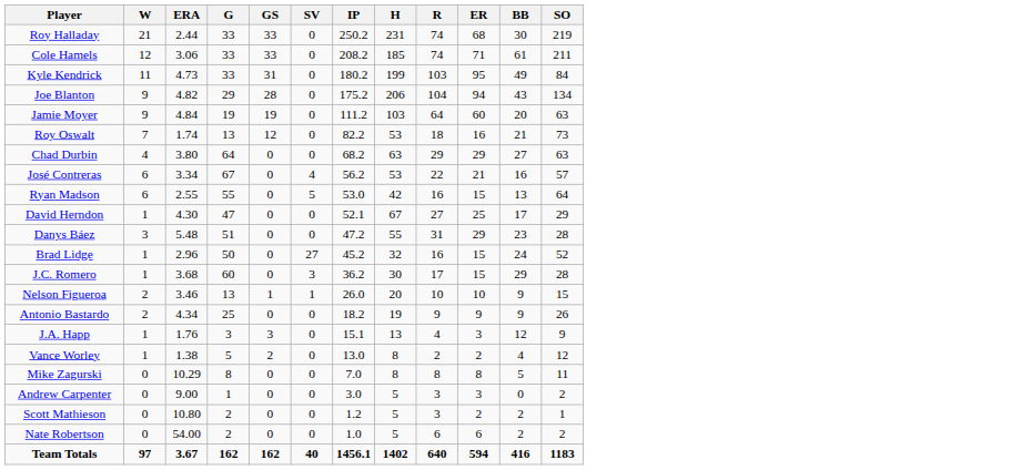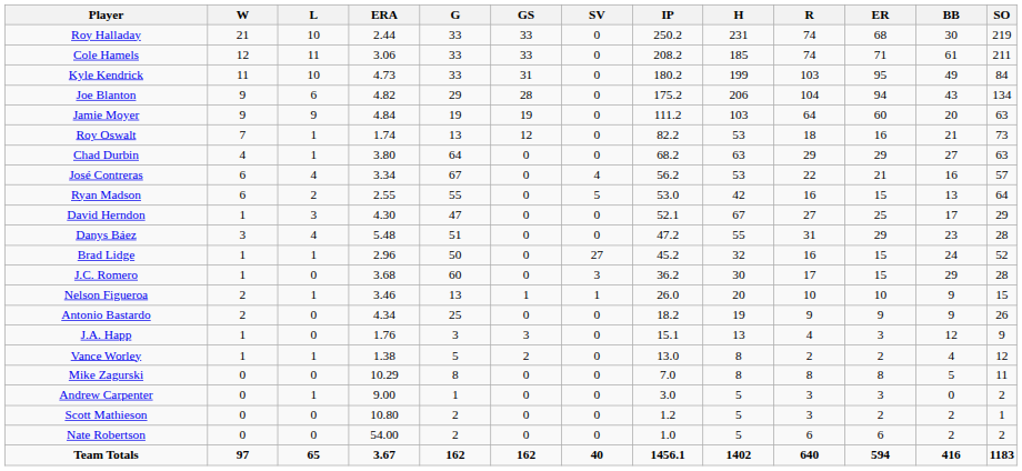 <table class=wikitable style="text-align:center">
 <tr>
 <th bgcolor=#DDDDFF; width="20%">Player</th>
 <th bgcolor=#DDDDFF; width="7%">W</th>
+<th bgcolor=#DDDDFF; width="7%">L</th>
 <th bgcolor=#DDDDFF; width="7%">ERA</th>
 <th bgcolor=#DDDDFF; width="7%">G</th>
 <th bgcolor=#DDDDFF; width="7%">GS</th>
 <th bgcolor=#DDDDFF; width="7%">SV</th>
 <th bgcolor=#DDDDFF; width="7%">IP</th>
 <th bgcolor=#DDDDFF; width="7%">H</th>
 <th bgcolor=#DDDDFF; width="7%">R</th>
 <th bgcolor=#DDDDFF; width="7%">ER</th>
 <th bgcolor=#DDDDFF; width="7%">BB</th>
 <th bgcolor=#DDDDFF; width="7%">SO</th>
 </tr>
 <tr>
 <td><a href='#'>Roy Halladay</a></td>
 <td>21</td>
+<td>10</td>
 <td>2.44</td>
 <td>33</td>
 <td>33</td>
 <td>0</td>
 <td>250.2</td>
 <td>231</td>
 <td>74</td>
 <td>68</td>
 <td>30</td>
 <td>219</td>
 </tr>
 <tr>
 <td><a href='#'>Cole Hamels</a></td>
 <td>12</td>
+<td>11</td>
 <td>3.06</td>
 <td>33</td>
 <td>33</td>
 <td>0</td>
 <td>208.2</td>
 <td>185</td>
 <td>74</td>
 <td>71</td>
 <td>61</td>
 <td>211</td>
 </tr>
 <tr>
 <td><a href='#'>Kyle Kendrick</a></td>
 <td>11</td>
+<td>10</td>
 <td>4.73</td>
 <td>33</td>
 <td>31</td>
 <td>0</td>
 <td>180.2</td>
 <td>199</td>
 <td>103</td>
 <td>95</td>
 <td>49</td>
 <td>84</td>
 </tr>
 <tr>
 <td><a href='#'>Joe Blanton</a></td>
 <td>9</td>
+<td>6</td>
 <td>4.82</td>
 <td>29</td>
 <td>28</td>
 <td>0</td>
 <td>175.2</td>
 <td>206</td>
 <td>104</td>
 <td>94</td>
 <td>43</td>
 <td>134</td>
 </tr>
 <tr>
 <td><a href='#'>Jamie Moyer</a></td>
+<td>9</td>
 <td>9</td>
 <td>4.84</td>
 <td>19</td>
 <td>19</td>
 <td>0</td>
 <td>111.2</td>
 <td>103</td>
 <td>64</td>
 <td>60</td>
 <td>20</td>
 <td>63</td>
 </tr>
 <tr>
 <td><a href='#'>Roy Oswalt</a></td>
 <td>7</td>
+<td>1</td>
 <td>1.74</td>
 <td>13</td>
 <td>12</td>
 <td>0</td>
 <td>82.2</td>
 <td>53</td>
 <td>18</td>
 <td>16</td>
 <td>21</td>
 <td>73</td>
 </tr>
 <tr>
 <td><a href='#'>Chad Durbin</a></td>
 <td>4</td>
+<td>1</td>
 <td>3.80</td>
 <td>64</td>
 <td>0</td>
 <td>0</td>
 <td>68.2</td>
 <td>63</td>
 <td>29</td>
 <td>29</td>
 <td>27</td>
 <td>63</td>
 </tr>
 <tr>
 <td><a href='#'>José Contreras</a></td>
 <td>6</td>
+<td>4</td>
 <td>3.34</td>
 <td>67</td>
 <td>0</td>
 <td>4</td>
 <td>56.2</td>
 <td>53</td>
 <td>22</td>
 <td>21</td>
 <td>16</td>
 <td>57</td>
 </tr>
 <tr>
 <td><a href='#'>Ryan Madson</a></td>
 <td>6</td>
+<td>2</td>
 <td>2.55</td>
 <td>55</td>
 <td>0</td>
 <td>5</td>
 <td>53.0</td>
 <td>42</td>
 <td>16</td>
 <td>15</td>
 <td>13</td>
 <td>64</td>
 </tr>
 <tr>
 <td><a href='#'>David Herndon</a></td>
 <td>1</td>
+<td>3</td>
 <td>4.30</td>
 <td>47</td>
 <td>0</td>
 <td>0</td>
 <td>52.1</td>
 <td>67</td>
 <td>27</td>
 <td>25</td>
 <td>17</td>
 <td>29</td>
 </tr>
 <tr>
 <td><a href='#'>Danys Báez</a></td>
 <td>3</td>
+<td>4</td>
 <td>5.48</td>
 <td>51</td>
 <td>0</td>
 <td>0</td>
 <td>47.2</td>
 <td>55</td>
 <td>31</td>
 <td>29</td>
 <td>23</td>
 <td>28</td>
 </tr>
 <tr>
 <td><a href='#'>Brad Lidge</a></td>
+<td>1</td>
 <td>1</td>
 <td>2.96</td>
 <td>50</td>
 <td>0</td>
 <td>27</td>
 <td>45.2</td>
 <td>32</td>
 <td>16</td>
 <td>15</td>
 <td>24</td>
 <td>52</td>
 </tr>
 <tr>
 <td><a href='#'>J.C. Romero</a></td>
 <td>1</td>
+<td>0</td>
 <td>3.68</td>
 <td>60</td>
 <td>0</td>
 <td>3</td>
 <td>36.2</td>
 <td>30</td>
 <td>17</td>
 <td>15</td>
 <td>29</td>
 <td>28</td>
 </tr>
 <tr>
 <td><a href='#'>Nelson Figueroa</a></td>
 <td>2</td>
+<td>1</td>
 <td>3.46</td>
 <td>13</td>
 <td>1</td>
 <td>1</td>
 <td>26.0</td>
 <td>20</td>
 <td>10</td>
 <td>10</td>
 <td>9</td>
 <td>15</td>
 </tr>
 <tr>
 <td><a href='#'>Antonio Bastardo</a></td>
 <td>2</td>
+<td>0</td>
 <td>4.34</td>
 <td>25</td>
 <td>0</td>
 <td>0</td>
 <td>18.2</td>
 <td>19</td>
 <td>9</td>
 <td>9</td>
 <td>9</td>
 <td>26</td>
 </tr>
 <tr>
 <td><a href='#'>J.A. Happ</a></td>
 <td>1</td>
+<td>0</td>
 <td>1.76</td>
 <td>3</td>
 <td>3</td>
 <td>0</td>
 <td>15.1</td>
 <td>13</td>
 <td>4</td>
 <td>3</td>
 <td>12</td>
 <td>9</td>
 </tr>
 <tr>
 <td><a href='#'>Vance Worley</a></td>
+<td>1</td>
 <td>1</td>
 <td>1.38</td>
 <td>5</td>
 <td>2</td>
 <td>0</td>
 <td>13.0</td>
 <td>8</td>
 <td>2</td>
 <td>2</td>
 <td>4</td>
 <td>12</td>
 </tr>
 <tr>
 <td><a href='#'>Mike Zagurski</a></td>
 <td>0</td>
+<td>0</td>
 <td>10.29</td>
 <td>8</td>
 <td>0</td>
 <td>0</td>
 <td>7.0</td>
 <td>8</td>
 <td>8</td>
 <td>8</td>
 <td>5</td>
 <td>11</td>
 </tr>
 <tr>
 <td><a href='#'>Andrew Carpenter</a></td>
 <td>0</td>
+<td>1</td>
 <td>9.00</td>
 <td>1</td>
 <td>0</td>
 <td>0</td>
 <td>3.0</td>
 <td>5</td>
 <td>3</td>
 <td>3</td>
 <td>0</td>
 <td>2</td>
 </tr>
 <tr>
 <td><a href='#'>Scott Mathieson</a></td>
+<td>0</td>
 <td>0</td>
 <td>10.80</td>
 <td>2</td>
 <td>0</td>
 <td>0</td>
 <td>1.2</td>
 <td>5</td>
 <td>3</td>
 <td>2</td>
 <td>2</td>
 <td>1</td>
 </tr>
 <tr>
 <td><a href='#'>Nate Robertson</a></td>
 <td>0</td>
+<td>0</td>
 <td>54.00</td>
 <td>2</td>
 <td>0</td>
 <td>0</td>
 <td>1.0</td>
 <td>5</td>
 <td>6</td>
 <td>6</td>
 <td>2</td>
 <td>2</td>
 </tr>
 <tr>
 <td><strong>Team Totals</strong></td>
 <td><strong>97</strong></td>
+<td><strong>65</strong></td>
 <td><strong>3.67</strong></td>
 <td><strong>162</strong></td>
 <td><strong>162</strong></td>
 <td><strong>40</strong></td>
 <td><strong>1456.1</strong></td>
 <td><strong>1402</strong></td>
 <td><strong>640</strong></td>
 <td><strong>594</strong></td>
 <td><strong>416</strong></td>
 <td><strong>1183</strong></td>
 </tr>
 </table>
